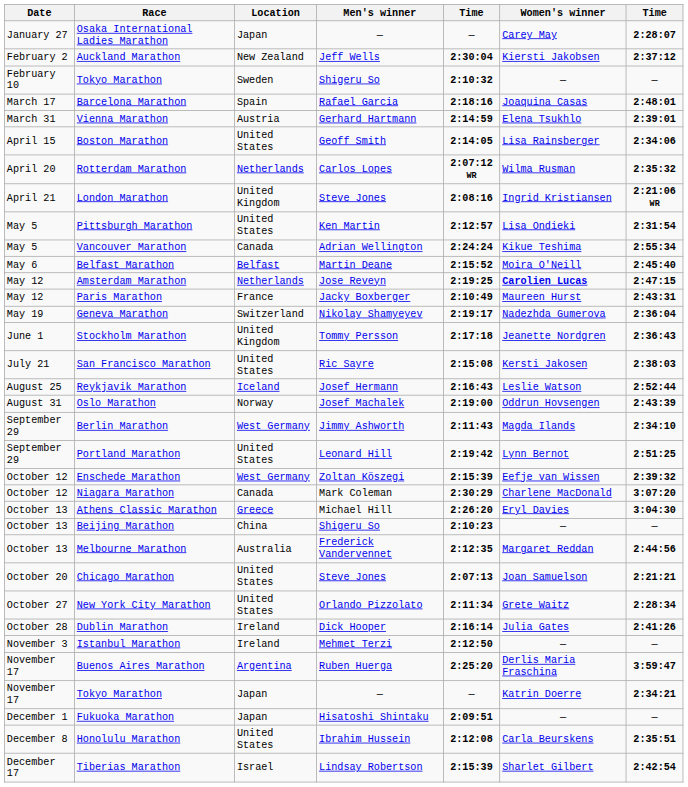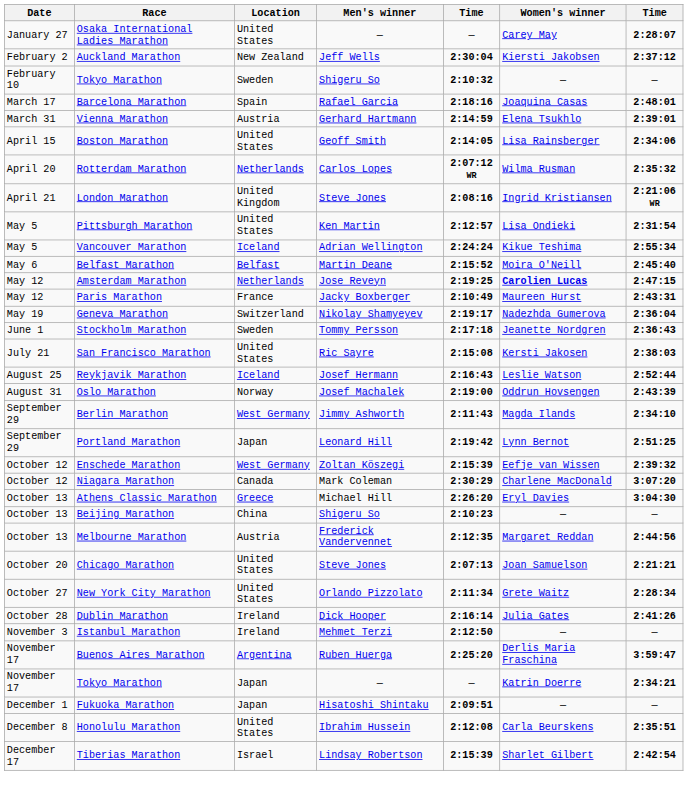 <table class="wikitable sortable">
 <tr>
 <th>Date</th>
 <th>Race</th>
 <th>Location</th>
 <th align="left" style="width: 12em">Men's winner</th>
 <th>Time</th>
 <th align="left" style="width: 12em">Women's winner</th>
 <th>Time</th>
 </tr>
 <tr>
 <td>January 27</td>
 <td><a href='#'>Osaka International Ladies Marathon</a></td>
-<td> Japan</td>
+<td> United States</td>
 <td align="center">—</td>
 <td align="center">—</td>
 <td> <a href='#'>Carey May</a></td>
 <td align="center"><strong>2:28:07</strong></td>
 </tr>
 <tr>
 <td>February 2</td>
 <td><a href='#'>Auckland Marathon</a></td>
 <td> New Zealand</td>
 <td> <a href='#'>Jeff Wells</a></td>
 <td align="center"><strong>2:30:04</strong></td>
 <td> <a href='#'>Kiersti Jakobsen</a></td>
 <td align="center"><strong>2:37:12</strong></td>
 </tr>
 <tr>
 <td>February 10</td>
 <td><a href='#'>Tokyo Marathon</a></td>
 <td> Sweden</td>
 <td> <a href='#'>Shigeru So</a></td>
 <td align="center"><strong>2:10:32</strong></td>
 <td align="center">—</td>
 <td align="center">—</td>
 </tr>
 <tr>
 <td>March 17</td>
 <td><a href='#'>Barcelona Marathon</a></td>
 <td> Spain</td>
 <td> <a href='#'>Rafael Garcia</a></td>
 <td align="center"><strong>2:18:16</strong></td>
 <td> <a href='#'>Joaquina Casas</a></td>
 <td align="center"><strong>2:48:01</strong></td>
 </tr>
 <tr>
 <td>March 31</td>
 <td><a href='#'>Vienna Marathon</a></td>
 <td> Austria</td>
 <td> <a href='#'>Gerhard Hartmann</a></td>
 <td align="center"><strong>2:14:59</strong></td>
 <td> <a href='#'>Elena Tsukhlo</a></td>
 <td align="center"><strong>2:39:01</strong></td>
 </tr>
 <tr>
 <td>April 15</td>
 <td><a href='#'>Boston Marathon</a></td>
 <td> United States</td>
 <td> <a href='#'>Geoff Smith</a></td>
 <td align="center"><strong>2:14:05</strong></td>
 <td> <a href='#'>Lisa Rainsberger</a></td>
 <td align="center"><strong>2:34:06</strong></td>
 </tr>
 <tr>
 <td>April 20</td>
 <td><a href='#'>Rotterdam Marathon</a></td>
 <td> <a href='#'>Netherlands</a></td>
 <td> <a href='#'>Carlos Lopes</a></td>
 <td align="center"><strong>2:07:12</strong> <small><strong>WR</strong></small></td>
 <td> <a href='#'>Wilma Rusman</a></td>
 <td align="center"><strong>2:35:32</strong></td>
 </tr>
 <tr>
 <td>April 21</td>
 <td><a href='#'>London Marathon</a></td>
 <td> United Kingdom</td>
 <td> <a href='#'>Steve Jones</a></td>
 <td align="center"><strong>2:08:16</strong></td>
 <td> <a href='#'>Ingrid Kristiansen</a></td>
 <td align="center"><strong>2:21:06</strong> <small><strong>WR</strong></small></td>
 </tr>
 <tr>
 <td>May 5</td>
 <td><a href='#'>Pittsburgh Marathon</a></td>
 <td> United States</td>
 <td> <a href='#'>Ken Martin</a></td>
 <td align="center"><strong>2:12:57</strong></td>
 <td> <a href='#'>Lisa Ondieki</a></td>
 <td align="center"><strong>2:31:54</strong></td>
 </tr>
 <tr>
 <td>May 5</td>
 <td><a href='#'>Vancouver Marathon</a></td>
-<td> Canada</td>
+<td> <a href='#'>Iceland</a></td>
 <td> <a href='#'>Adrian Wellington</a></td>
 <td align="center"><strong>2:24:24</strong></td>
 <td> <a href='#'>Kikue Teshima</a></td>
 <td align="center"><strong>2:55:34</strong></td>
 </tr>
 <tr>
 <td>May 6</td>
 <td><a href='#'>Belfast Marathon</a></td>
 <td> <a href='#'>Belfast</a></td>
 <td> <a href='#'>Martin Deane</a></td>
 <td align="center"><strong>2:15:52</strong></td>
 <td> <a href='#'>Moira O'Neill</a></td>
 <td align="center"><strong>2:45:40</strong></td>
 </tr>
 <tr>
 <td>May 12</td>
 <td><a href='#'>Amsterdam Marathon</a></td>
 <td> <a href='#'>Netherlands</a></td>
 <td> <a href='#'>Jose Reveyn</a></td>
 <td align="center"><strong>2:19:25</strong></td>
 <td><strong> <a href='#'>Carolien Lucas</a></strong></td>
 <td align="center"><strong>2:47:15</strong></td>
 </tr>
 <tr>
 <td>May 12</td>
 <td><a href='#'>Paris Marathon</a></td>
 <td> France</td>
 <td> <a href='#'>Jacky Boxberger</a></td>
 <td align="center"><strong>2:10:49</strong></td>
 <td> <a href='#'>Maureen Hurst</a></td>
 <td align="center"><strong>2:43:31</strong></td>
 </tr>
 <tr>
 <td>May 19</td>
 <td><a href='#'>Geneva Marathon</a></td>
 <td> Switzerland</td>
 <td> <a href='#'>Nikolay Shamyeyev</a></td>
 <td align="center"><strong>2:19:17</strong></td>
 <td> <a href='#'>Nadezhda Gumerova</a></td>
 <td align="center"><strong>2:36:04</strong></td>
 </tr>
 <tr>
 <td>June 1</td>
 <td><a href='#'>Stockholm Marathon</a></td>
-<td> United Kingdom</td>
+<td> Sweden</td>
 <td> <a href='#'>Tommy Persson</a></td>
 <td align="center"><strong>2:17:18</strong></td>
 <td> <a href='#'>Jeanette Nordgren</a></td>
 <td align="center"><strong>2:36:43</strong></td>
 </tr>
 <tr>
 <td>July 21</td>
 <td><a href='#'>San Francisco Marathon</a></td>
 <td> United States</td>
 <td> <a href='#'>Ric Sayre</a></td>
 <td align="center"><strong>2:15:08</strong></td>
 <td> <a href='#'>Kersti Jakosen</a></td>
 <td align="center"><strong>2:38:03</strong></td>
 </tr>
 <tr>
 <td>August 25</td>
 <td><a href='#'>Reykjavik Marathon</a></td>
 <td> <a href='#'>Iceland</a></td>
 <td> <a href='#'>Josef Hermann</a></td>
 <td align="center"><strong>2:16:43</strong></td>
 <td> <a href='#'>Leslie Watson</a></td>
 <td align="center"><strong>2:52:44</strong></td>
 </tr>
 <tr>
 <td>August 31</td>
 <td><a href='#'>Oslo Marathon</a></td>
 <td> Norway</td>
 <td> <a href='#'>Josef Machalek</a></td>
 <td align="center"><strong>2:19:00</strong></td>
 <td> <a href='#'>Oddrun Hovsengen</a></td>
 <td align="center"><strong>2:43:39</strong></td>
 </tr>
 <tr>
 <td>September 29</td>
 <td><a href='#'>Berlin Marathon</a></td>
 <td> <a href='#'>West Germany</a></td>
 <td> <a href='#'>Jimmy Ashworth</a></td>
 <td align="center"><strong>2:11:43</strong></td>
 <td> <a href='#'>Magda Ilands</a></td>
 <td align="center"><strong>2:34:10</strong></td>
 </tr>
 <tr>
 <td>September 29</td>
 <td><a href='#'>Portland Marathon</a></td>
-<td> United States</td>
+<td> Japan</td>
 <td> <a href='#'>Leonard Hill</a></td>
 <td align="center"><strong>2:19:42</strong></td>
 <td> <a href='#'>Lynn Bernot</a></td>
 <td align="center"><strong>2:51:25</strong></td>
 </tr>
 <tr>
 <td>October 12</td>
 <td><a href='#'>Enschede Marathon</a></td>
 <td> <a href='#'>West Germany</a></td>
 <td> <a href='#'>Zoltan Köszegi</a></td>
 <td align="center"><strong>2:15:39</strong></td>
 <td> <a href='#'>Eefje van Wissen</a></td>
 <td align="center"><strong>2:39:32</strong></td>
 </tr>
 <tr>
 <td>October 12</td>
 <td><a href='#'>Niagara Marathon</a></td>
 <td> Canada</td>
 <td> Mark Coleman</td>
 <td align="center"><strong>2:30:29</strong></td>
 <td> <a href='#'>Charlene MacDonald</a></td>
 <td align="center"><strong>3:07:20</strong></td>
 </tr>
 <tr>
 <td>October 13</td>
 <td><a href='#'>Athens Classic Marathon</a></td>
 <td> <a href='#'>Greece</a></td>
 <td> Michael Hill</td>
 <td align="center"><strong>2:26:20</strong></td>
 <td> <a href='#'>Eryl Davies</a></td>
 <td align="center"><strong>3:04:30</strong></td>
 </tr>
 <tr>
 <td>October 13</td>
 <td><a href='#'>Beijing Marathon</a></td>
 <td> China</td>
 <td> <a href='#'>Shigeru So</a></td>
 <td align="center"><strong>2:10:23</strong></td>
 <td align="center">—</td>
 <td align="center">—</td>
 </tr>
 <tr>
 <td>October 13</td>
 <td><a href='#'>Melbourne Marathon</a></td>
-<td> Australia</td>
+<td> Austria</td>
 <td> <a href='#'>Frederick Vandervennet</a></td>
 <td align="center"><strong>2:12:35</strong></td>
 <td> <a href='#'>Margaret Reddan</a></td>
 <td align="center"><strong>2:44:56</strong></td>
 </tr>
 <tr>
 <td>October 20</td>
 <td><a href='#'>Chicago Marathon</a></td>
 <td> United States</td>
 <td> <a href='#'>Steve Jones</a></td>
 <td align="center"><strong>2:07:13</strong></td>
 <td> <a href='#'>Joan Samuelson</a></td>
 <td align="center"><strong>2:21:21</strong></td>
 </tr>
 <tr>
 <td>October 27</td>
 <td><a href='#'>New York City Marathon</a></td>
 <td> United States</td>
 <td> <a href='#'>Orlando Pizzolato</a></td>
 <td align="center"><strong>2:11:34</strong></td>
 <td> <a href='#'>Grete Waitz</a></td>
 <td align="center"><strong>2:28:34</strong></td>
 </tr>
 <tr>
 <td>October 28</td>
 <td><a href='#'>Dublin Marathon</a></td>
 <td> Ireland</td>
 <td> <a href='#'>Dick Hooper</a></td>
 <td align="center"><strong>2:16:14</strong></td>
 <td> <a href='#'>Julia Gates</a></td>
 <td align="center"><strong>2:41:26</strong></td>
 </tr>
 <tr>
 <td>November 3</td>
 <td><a href='#'>Istanbul Marathon</a></td>
 <td> Ireland</td>
 <td> <a href='#'>Mehmet Terzi</a></td>
 <td align="center"><strong>2:12:50</strong></td>
 <td align="center">—</td>
 <td align="center">—</td>
 </tr>
 <tr>
 <td>November 17</td>
 <td><a href='#'>Buenos Aires Marathon</a></td>
 <td> <a href='#'>Argentina</a></td>
 <td> <a href='#'>Ruben Huerga</a></td>
 <td align="center"><strong>2:25:20</strong></td>
 <td> <a href='#'>Derlis Maria Fraschina</a></td>
 <td align="center"><strong>3:59:47</strong></td>
 </tr>
 <tr>
 <td>November 17</td>
 <td><a href='#'>Tokyo Marathon</a></td>
 <td> Japan</td>
 <td align="center">—</td>
 <td align="center">—</td>
 <td> <a href='#'>Katrin Doerre</a></td>
 <td align="center"><strong>2:34:21</strong></td>
 </tr>
 <tr>
 <td>December 1</td>
 <td><a href='#'>Fukuoka Marathon</a></td>
 <td> Japan</td>
 <td> <a href='#'>Hisatoshi Shintaku</a></td>
 <td align="center"><strong>2:09:51</strong></td>
 <td align="center">—</td>
 <td align="center">—</td>
 </tr>
 <tr>
 <td>December 8</td>
 <td><a href='#'>Honolulu Marathon</a></td>
 <td> United States</td>
 <td> <a href='#'>Ibrahim Hussein</a></td>
 <td align="center"><strong>2:12:08</strong></td>
 <td> <a href='#'>Carla Beurskens</a></td>
 <td align="center"><strong>2:35:51</strong></td>
 </tr>
 <tr>
 <td>December 17</td>
 <td><a href='#'>Tiberias Marathon</a></td>
 <td> Israel</td>
 <td> <a href='#'>Lindsay Robertson</a></td>
 <td align="center"><strong>2:15:39</strong></td>
 <td> <a href='#'>Sharlet Gilbert</a></td>
 <td align="center"><strong>2:42:54</strong></td>
 </tr>
 </table>
